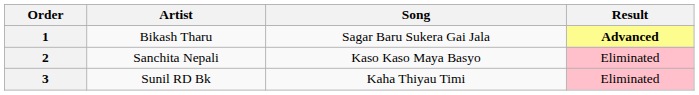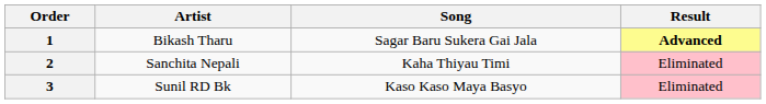 <table class="wikitable" style="text-align: center; width:65%;">
 <tr>
 <th>Order</th>
 <th>Artist</th>
 <th>Song</th>
 <th>Result</th>
 </tr>
 <tr>
 <th>1</th>
 <td>Bikash Tharu</td>
 <td>Sagar Baru Sukera Gai Jala</td>
 <td style="background:#fdfc8f"><strong>Advanced</strong></td>
 </tr>
 <tr>
 <th>2</th>
 <td>Sanchita Nepali</td>
-<td>Kaso Kaso Maya Basyo</td>
+<td>Kaha Thiyau Timi</td>
 <td style="background:pink">Eliminated</td>
 </tr>
 <tr>
 <th>3</th>
 <td>Sunil RD Bk</td>
-<td>Kaha Thiyau Timi</td>
+<td>Kaso Kaso Maya Basyo</td>
 <td style="background:Pink">Eliminated</td>
 </tr>
 </table>
